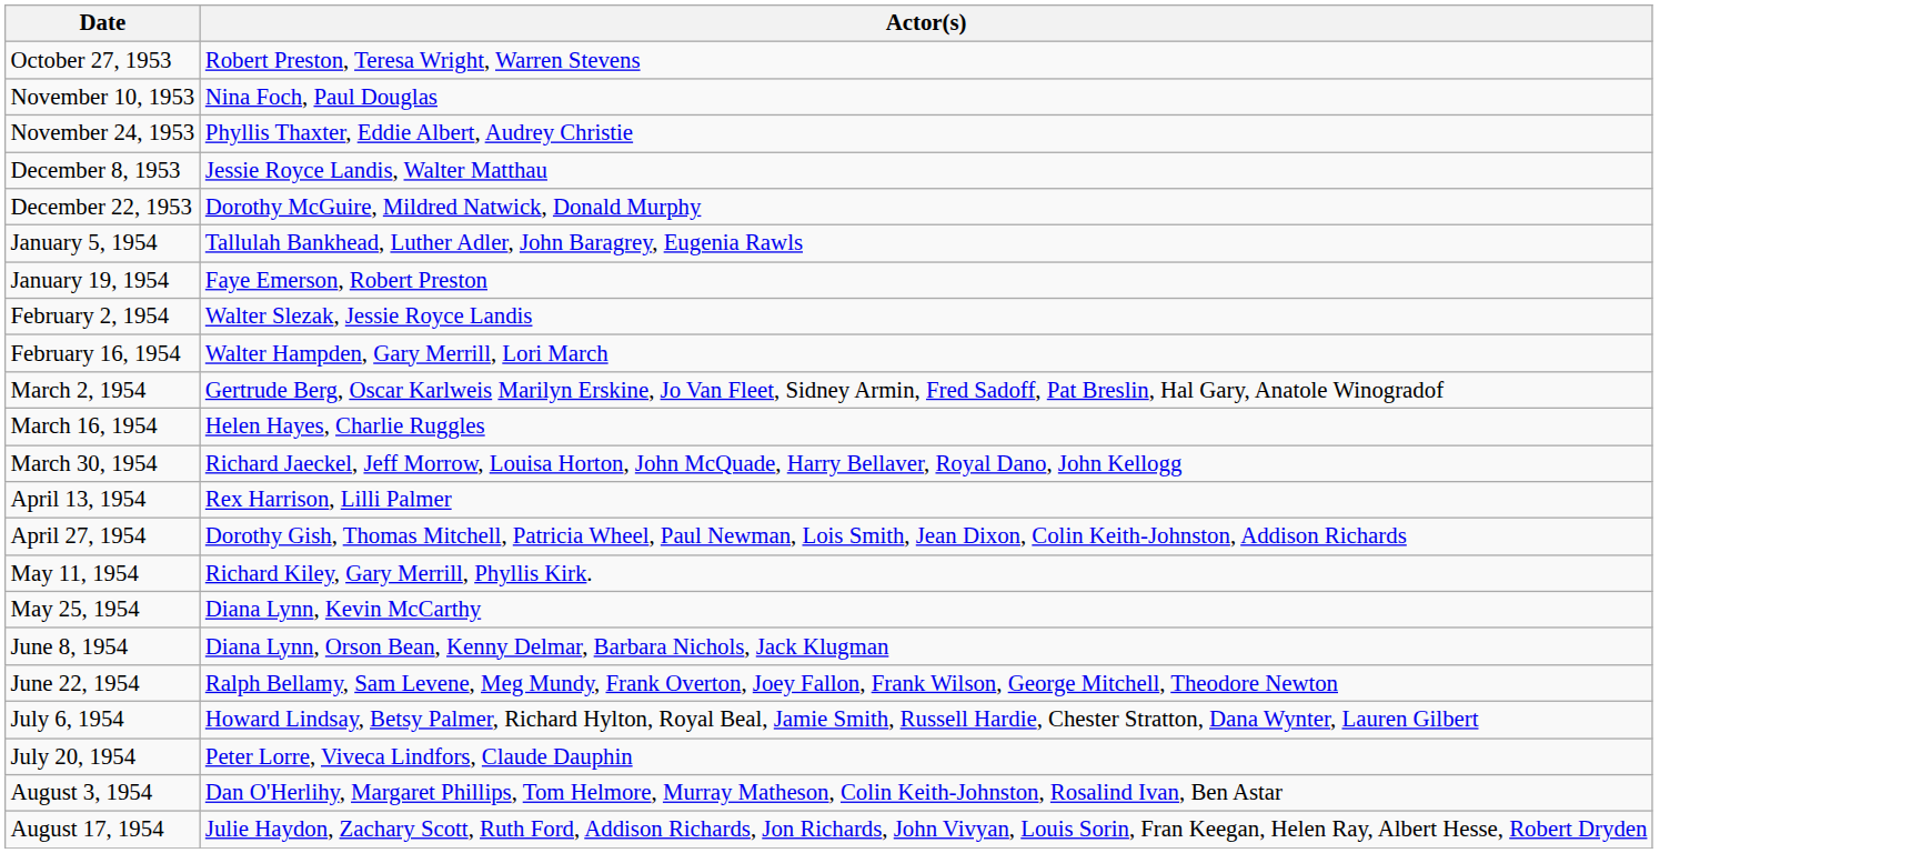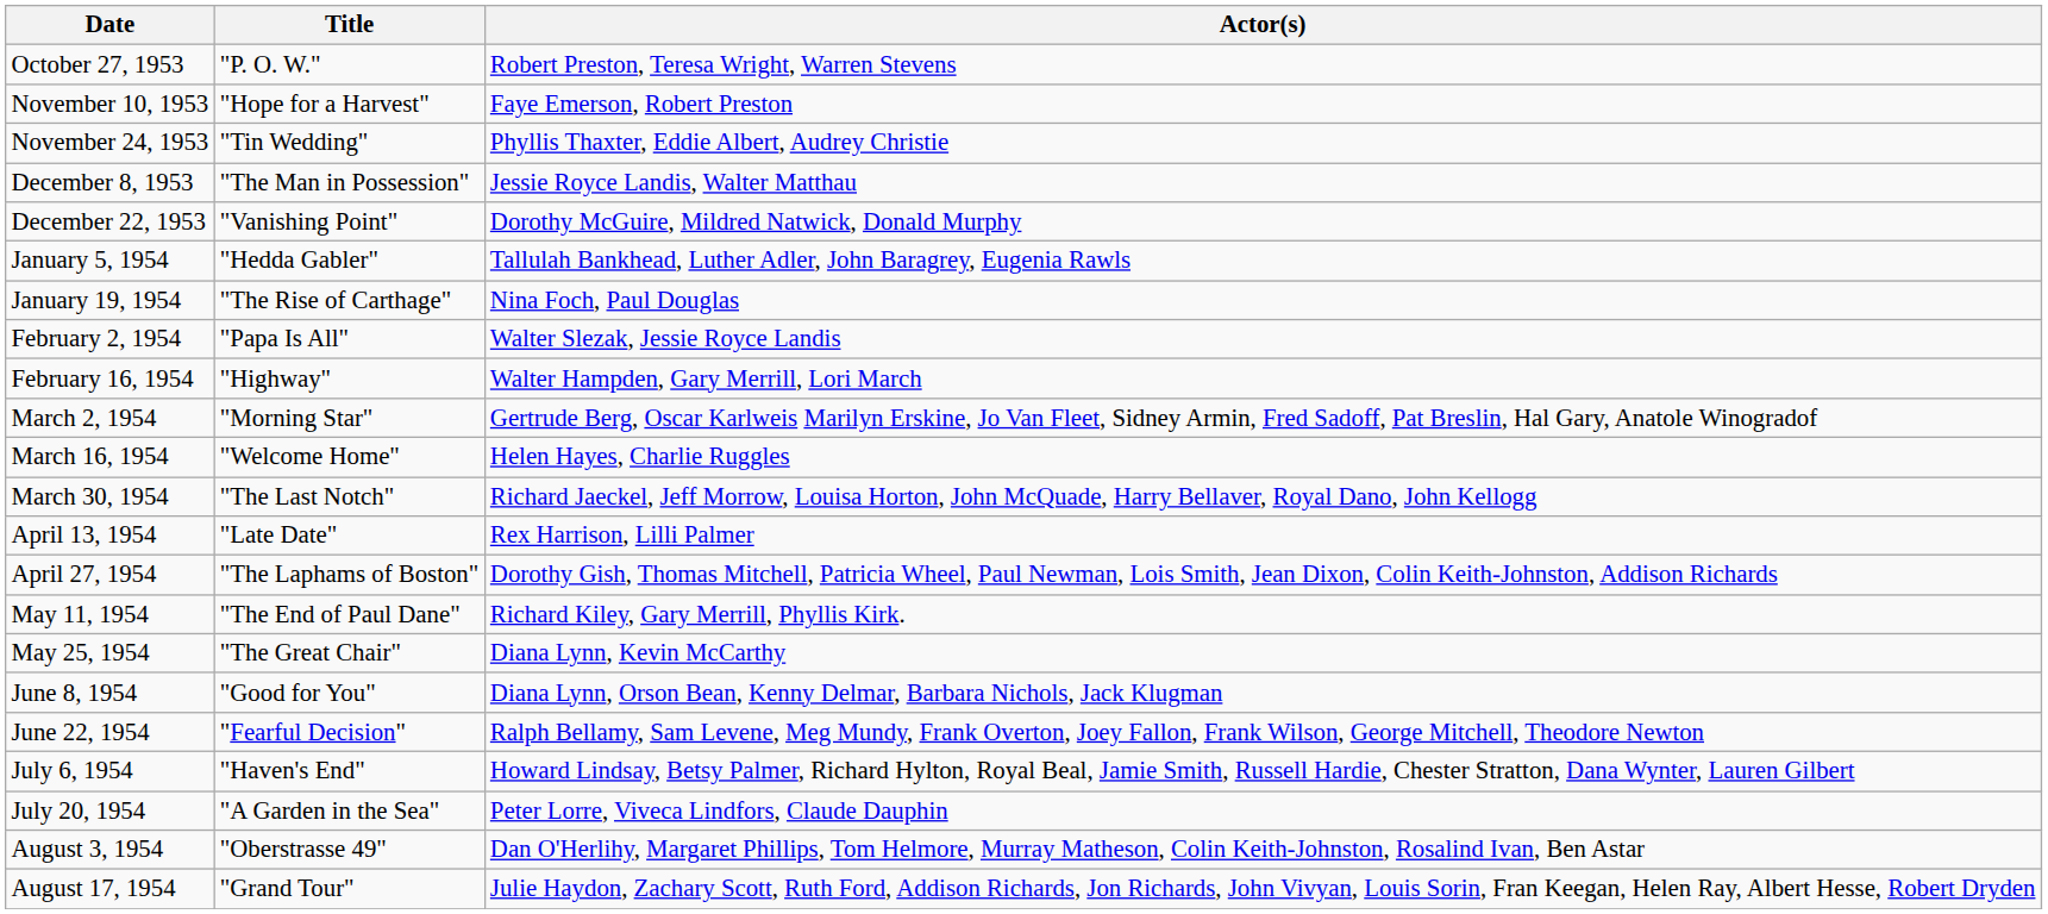 <table class="wikitable">
 <tr>
 <th>Date</th>
+<th>Title</th>
 <th>Actor(s)</th>
 </tr>
 <tr>
 <td>October 27, 1953</td>
+<td>"P. O. W."</td>
 <td><a href='#'>Robert Preston</a>, <a href='#'>Teresa Wright</a>, <a href='#'>Warren Stevens</a></td>
 </tr>
 <tr>
 <td>November 10, 1953</td>
-<td><a href='#'>Nina Foch</a>, <a href='#'>Paul Douglas</a></td>
+<td>"Hope for a Harvest"</td>
+<td><a href='#'>Faye Emerson</a>, <a href='#'>Robert Preston</a></td>
 </tr>
 <tr>
 <td>November 24, 1953</td>
+<td>"Tin Wedding"</td>
 <td><a href='#'>Phyllis Thaxter</a>, <a href='#'>Eddie Albert</a>, <a href='#'>Audrey Christie</a></td>
 </tr>
 <tr>
 <td>December 8, 1953</td>
+<td>"The Man in Possession"</td>
 <td><a href='#'>Jessie Royce Landis</a>, <a href='#'>Walter Matthau</a></td>
 </tr>
 <tr>
 <td>December 22, 1953</td>
+<td>"Vanishing Point"</td>
 <td><a href='#'>Dorothy McGuire</a>, <a href='#'>Mildred Natwick</a>, <a href='#'>Donald Murphy</a></td>
 </tr>
 <tr>
 <td>January 5, 1954</td>
+<td>"Hedda Gabler"</td>
 <td><a href='#'>Tallulah Bankhead</a>, <a href='#'>Luther Adler</a>, <a href='#'>John Baragrey</a>, <a href='#'>Eugenia Rawls</a></td>
 </tr>
 <tr>
 <td>January 19, 1954</td>
-<td><a href='#'>Faye Emerson</a>, <a href='#'>Robert Preston</a></td>
+<td>"The Rise of Carthage"</td>
+<td><a href='#'>Nina Foch</a>, <a href='#'>Paul Douglas</a></td>
 </tr>
 <tr>
 <td>February 2, 1954</td>
+<td>"Papa Is All"</td>
 <td><a href='#'>Walter Slezak</a>, <a href='#'>Jessie Royce Landis</a></td>
 </tr>
 <tr>
 <td>February 16, 1954</td>
+<td>"Highway"</td>
 <td><a href='#'>Walter Hampden</a>, <a href='#'>Gary Merrill</a>, <a href='#'>Lori March</a></td>
 </tr>
 <tr>
 <td>March 2, 1954</td>
+<td>"Morning Star"</td>
 <td><a href='#'>Gertrude Berg</a>, <a href='#'>Oscar Karlweis</a> <a href='#'>Marilyn Erskine</a>, <a href='#'>Jo Van Fleet</a>, Sidney Armin, <a href='#'>Fred Sadoff</a>, <a href='#'>Pat Breslin</a>, Hal Gary, Anatole Winogradof</td>
 </tr>
 <tr>
 <td>March 16, 1954</td>
+<td>"Welcome Home"</td>
 <td><a href='#'>Helen Hayes</a>, <a href='#'>Charlie Ruggles</a></td>
 </tr>
 <tr>
 <td>March 30, 1954</td>
+<td>"The Last Notch"</td>
 <td><a href='#'>Richard Jaeckel</a>, <a href='#'>Jeff Morrow</a>, <a href='#'>Louisa Horton</a>, <a href='#'>John McQuade</a>, <a href='#'>Harry Bellaver</a>, <a href='#'>Royal Dano</a>, <a href='#'>John Kellogg</a></td>
 </tr>
 <tr>
 <td>April 13, 1954</td>
+<td>"Late Date"</td>
 <td><a href='#'>Rex Harrison</a>, <a href='#'>Lilli Palmer</a></td>
 </tr>
 <tr>
 <td>April 27, 1954</td>
+<td>"The Laphams of Boston"</td>
 <td><a href='#'>Dorothy Gish</a>, <a href='#'>Thomas Mitchell</a>, <a href='#'>Patricia Wheel</a>, <a href='#'>Paul Newman</a>, <a href='#'>Lois Smith</a>, <a href='#'>Jean Dixon</a>, <a href='#'>Colin Keith-Johnston</a>, <a href='#'>Addison Richards</a></td>
 </tr>
 <tr>
 <td>May 11, 1954</td>
+<td>"The End of Paul Dane"</td>
 <td><a href='#'>Richard Kiley</a>, <a href='#'>Gary Merrill</a>, <a href='#'>Phyllis Kirk</a>.</td>
 </tr>
 <tr>
 <td>May 25, 1954</td>
+<td>"The Great Chair"</td>
 <td><a href='#'>Diana Lynn</a>, <a href='#'>Kevin McCarthy</a></td>
 </tr>
 <tr>
 <td>June 8, 1954</td>
+<td>"Good for You"</td>
 <td><a href='#'>Diana Lynn</a>, <a href='#'>Orson Bean</a>, <a href='#'>Kenny Delmar</a>, <a href='#'>Barbara Nichols</a>, <a href='#'>Jack Klugman</a></td>
 </tr>
 <tr>
 <td>June 22, 1954</td>
+<td>"<a href='#'>Fearful Decision</a>"</td>
 <td><a href='#'>Ralph Bellamy</a>, <a href='#'>Sam Levene</a>, <a href='#'>Meg Mundy</a>, <a href='#'>Frank Overton</a>, <a href='#'>Joey Fallon</a>, <a href='#'>Frank Wilson</a>, <a href='#'>George Mitchell</a>, <a href='#'>Theodore Newton</a></td>
 </tr>
 <tr>
 <td>July 6, 1954</td>
+<td>"Haven's End"</td>
 <td><a href='#'>Howard Lindsay</a>, <a href='#'>Betsy Palmer</a>, Richard Hylton, Royal Beal, <a href='#'>Jamie Smith</a>, <a href='#'>Russell Hardie</a>, Chester Stratton, <a href='#'>Dana Wynter</a>, <a href='#'>Lauren Gilbert</a></td>
 </tr>
 <tr>
 <td>July 20, 1954</td>
+<td>"A Garden in the Sea"</td>
 <td><a href='#'>Peter Lorre</a>, <a href='#'>Viveca Lindfors</a>, <a href='#'>Claude Dauphin</a></td>
 </tr>
 <tr>
 <td>August 3, 1954</td>
+<td>"Oberstrasse 49"</td>
 <td><a href='#'>Dan O'Herlihy</a>, <a href='#'>Margaret Phillips</a>, <a href='#'>Tom Helmore</a>, <a href='#'>Murray Matheson</a>, <a href='#'>Colin Keith-Johnston</a>, <a href='#'>Rosalind Ivan</a>, Ben Astar</td>
 </tr>
 <tr>
 <td>August 17, 1954</td>
+<td>"Grand Tour"</td>
 <td><a href='#'>Julie Haydon</a>, <a href='#'>Zachary Scott</a>, <a href='#'>Ruth Ford</a>, <a href='#'>Addison Richards</a>, <a href='#'>Jon Richards</a>, <a href='#'>John Vivyan</a>, <a href='#'>Louis Sorin</a>, Fran Keegan, Helen Ray, Albert Hesse, <a href='#'>Robert Dryden</a></td>
 </tr>
 </table>
